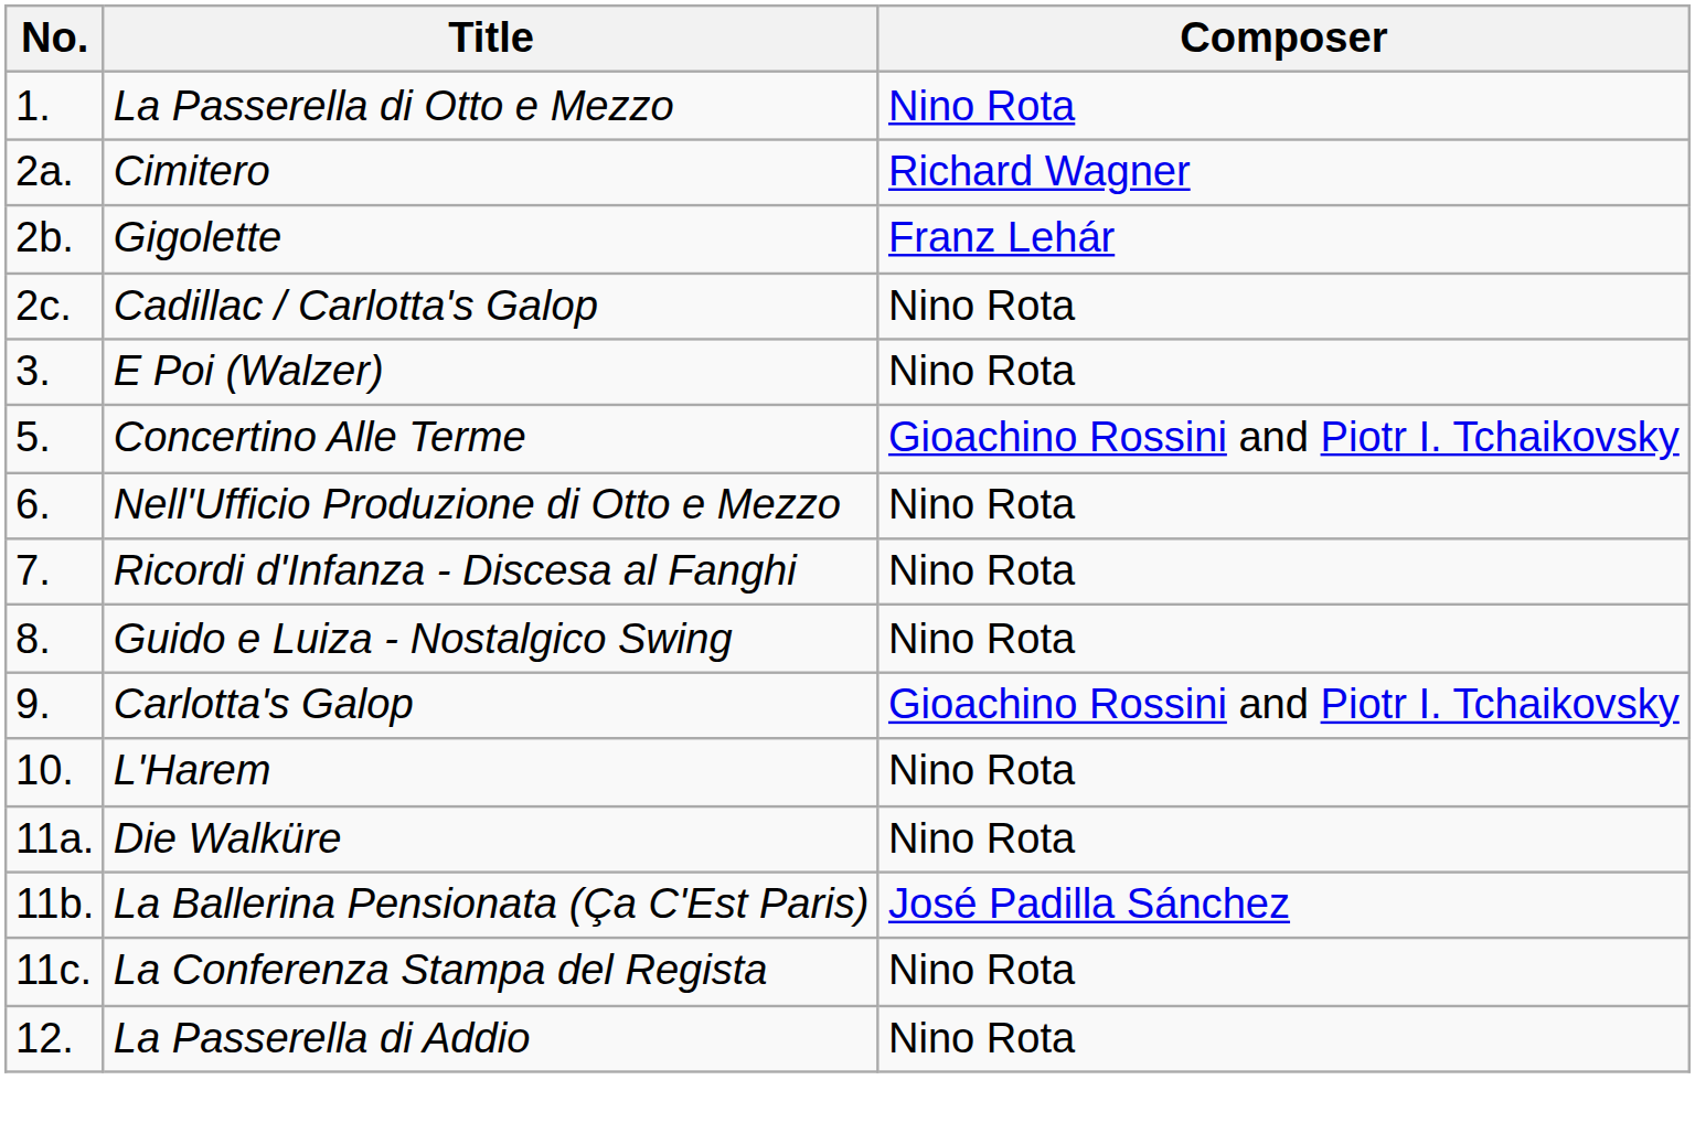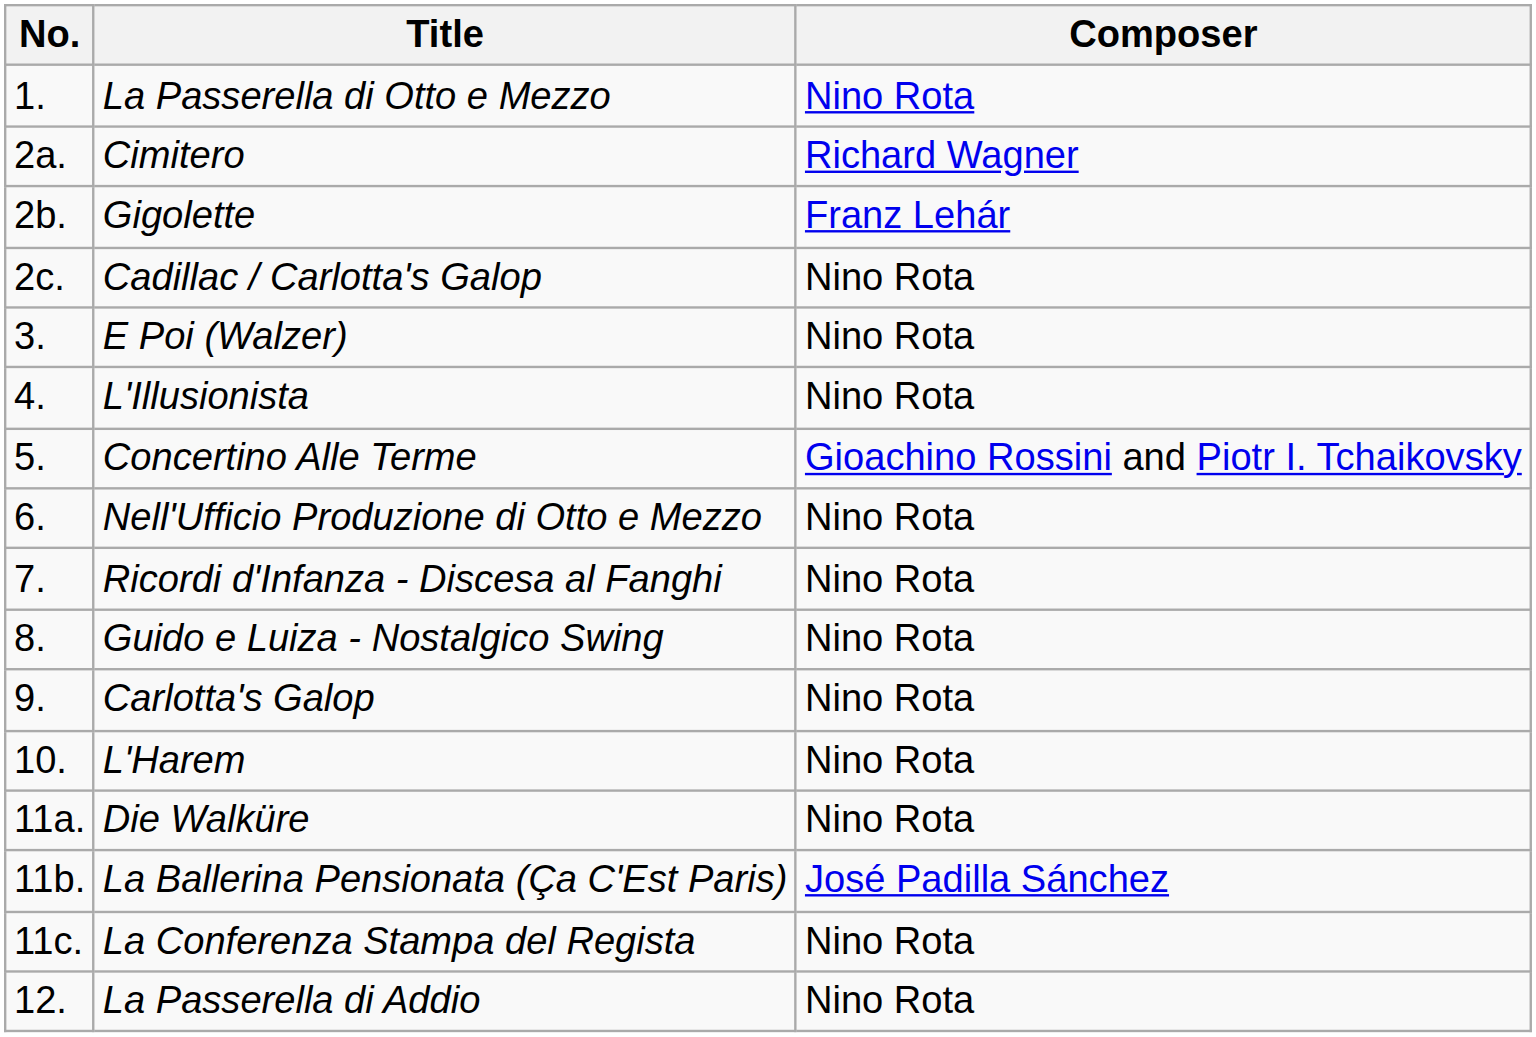 <table class="wikitable">
 <tr>
 <th>No.</th>
 <th>Title</th>
 <th>Composer</th>
 </tr>
 <tr>
 <td>1.</td>
 <td><em>La Passerella di Otto e Mezzo</em></td>
 <td><a href='#'>Nino Rota</a></td>
 </tr>
 <tr>
 <td>2a.</td>
 <td><em>Cimitero</em></td>
 <td><a href='#'>Richard Wagner</a></td>
 </tr>
 <tr>
 <td>2b.</td>
 <td><em>Gigolette</em></td>
 <td><a href='#'>Franz Lehár</a></td>
 </tr>
 <tr>
 <td>2c.</td>
 <td><em>Cadillac / Carlotta's Galop</em></td>
 <td>Nino Rota</td>
 </tr>
 <tr>
 <td>3.</td>
 <td><em>E Poi (Walzer)</em></td>
 <td>Nino Rota</td>
 </tr>
 <tr>
+<td>4.</td>
+<td><em>L'Illusionista</em></td>
+<td>Nino Rota</td>
+</tr>
+<tr>
 <td>5.</td>
 <td><em>Concertino Alle Terme</em></td>
 <td><a href='#'>Gioachino Rossini</a> and <a href='#'>Piotr I. Tchaikovsky</a></td>
 </tr>
 <tr>
 <td>6.</td>
 <td><em>Nell'Ufficio Produzione di Otto e Mezzo</em></td>
 <td>Nino Rota</td>
 </tr>
 <tr>
 <td>7.</td>
 <td><em>Ricordi d'Infanza - Discesa al Fanghi</em></td>
 <td>Nino Rota</td>
 </tr>
 <tr>
 <td>8.</td>
 <td><em>Guido e Luiza - Nostalgico Swing</em></td>
 <td>Nino Rota</td>
 </tr>
 <tr>
 <td>9.</td>
 <td><em>Carlotta's Galop</em></td>
-<td><a href='#'>Gioachino Rossini</a> and <a href='#'>Piotr I. Tchaikovsky</a></td>
+<td>Nino Rota</td>
 </tr>
 <tr>
 <td>10.</td>
 <td><em>L'Harem</em></td>
 <td>Nino Rota</td>
 </tr>
 <tr>
 <td>11a.</td>
 <td><em>Die Walküre</em></td>
 <td>Nino Rota</td>
 </tr>
 <tr>
 <td>11b.</td>
 <td><em>La Ballerina Pensionata (Ça C'Est Paris)</em></td>
 <td><a href='#'>José Padilla Sánchez</a></td>
 </tr>
 <tr>
 <td>11c.</td>
 <td><em>La Conferenza Stampa del Regista</em></td>
 <td>Nino Rota</td>
 </tr>
 <tr>
 <td>12.</td>
 <td><em>La Passerella di Addio</em></td>
 <td>Nino Rota</td>
 </tr>
 </table>
